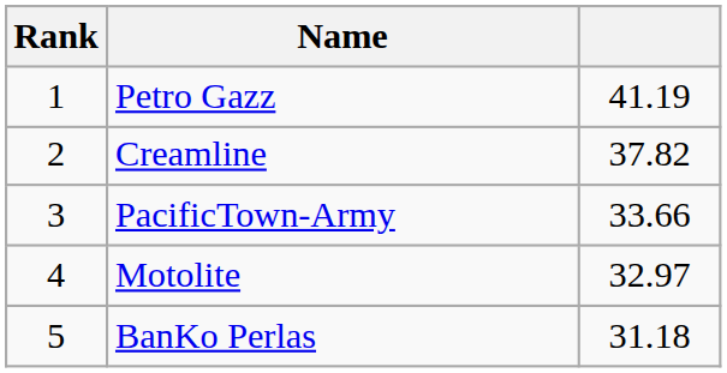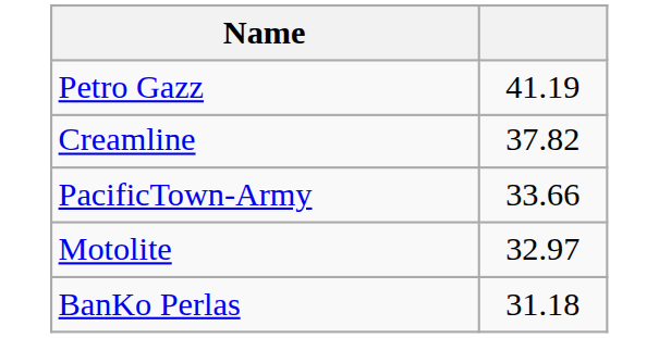 <table class="wikitable" style="margin:0.5em auto;width=480;font-size:90%">
 <tr>
-<th width=30>Rank</th>
 <th width=180>Name</th>
 <th width=50></th>
 </tr>
 <tr>
-<td align=center>1</td>
 <td><a href='#'>Petro Gazz</a></td>
 <td align=center>41.19</td>
 </tr>
 <tr>
-<td align=center>2</td>
 <td><a href='#'>Creamline</a></td>
 <td align=center>37.82</td>
 </tr>
 <tr>
-<td align=center>3</td>
 <td><a href='#'>PacificTown-Army</a></td>
 <td align=center>33.66</td>
 </tr>
 <tr>
-<td align=center>4</td>
 <td><a href='#'>Motolite</a></td>
 <td align=center>32.97</td>
 </tr>
 <tr>
-<td align=center>5</td>
 <td><a href='#'>BanKo Perlas</a></td>
 <td align=center>31.18</td>
 </tr>
 </table>
